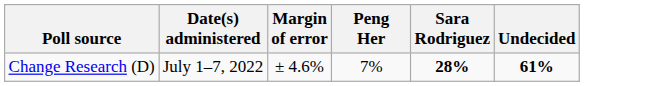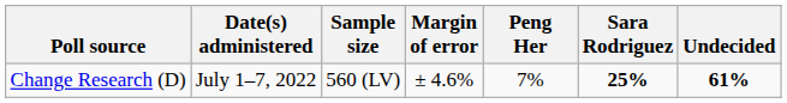 <table class="wikitable" style="font-size:90%;text-align:center;">
 <tr style="vertical-align:bottom">
 <th>Poll source</th>
 <th>Date(s)<br>administered</th>
+<th>Sample<br>size</th>
 <th>Margin<br>of error</th>
 <th style="width:60px;">Peng<br>Her</th>
 <th style="width:60px;">Sara<br>Rodriguez</th>
 <th>Undecided</th>
 </tr>
 <tr>
 <td style="text-align:left;"><a href='#'>Change Research</a> (D)</td>
 <td>July 1–7, 2022</td>
+<td>560 (LV)</td>
 <td>± 4.6%</td>
 <td>7%</td>
-<td><strong>28%</strong></td>
+<td><strong>25%</strong></td>
 <td><strong>61%</strong></td>
 </tr>
 </table>
